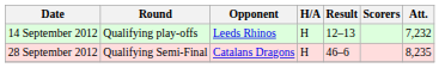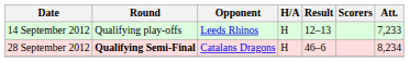 <table class="wikitable" style="font-size:85%;">
 <tr>
 <th>Date</th>
 <th>Round</th>
 <th>Opponent</th>
 <th>H/A</th>
 <th>Result</th>
 <th>Scorers</th>
 <th>Att.</th>
 </tr>
 <tr style="background:#ddffdd">
 <td>14 September 2012</td>
 <td>Qualifying play-offs</td>
 <td> <a href='#'>Leeds Rhinos</a></td>
 <td>H</td>
 <td>12–13</td>
 <td></td>
-<td>7,232</td>
+<td>7,233</td>
 </tr>
 <tr style="background:#ffdddd">
 <td>28 September 2012</td>
-<td>Qualifying Semi-Final</td>
+<td><strong>Qualifying Semi-Final</strong></td>
 <td> <a href='#'>Catalans Dragons</a></td>
 <td>H</td>
 <td>46–6</td>
 <td></td>
-<td>8,235</td>
+<td>8,234</td>
 </tr>
 <tr>
 </tr>
 </table>
